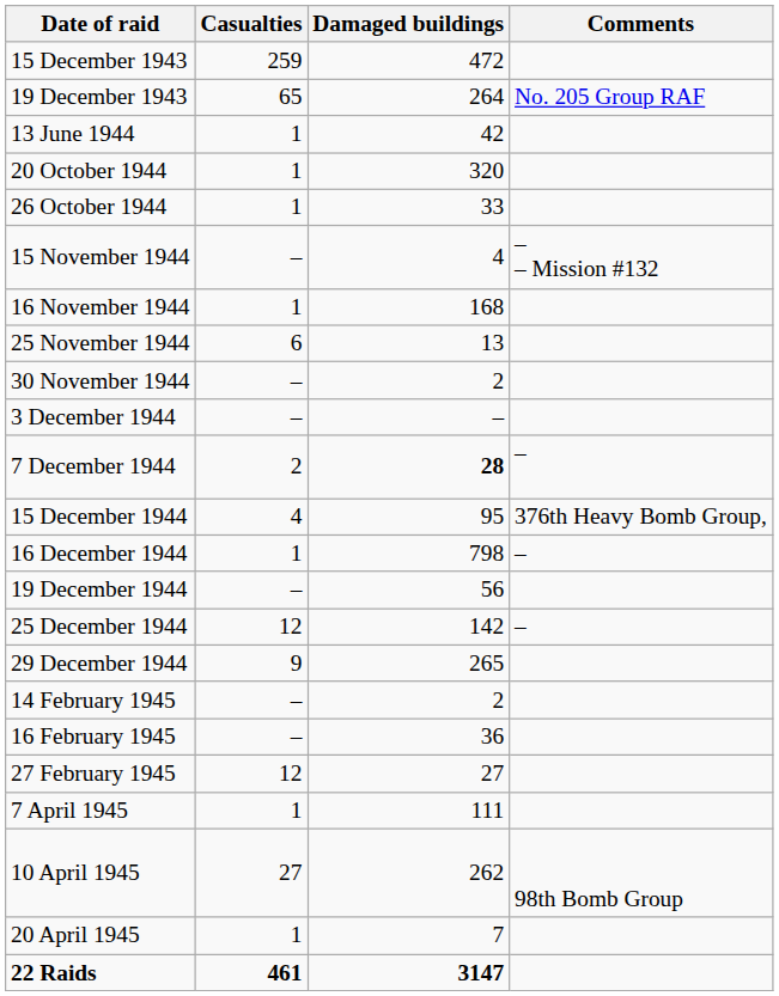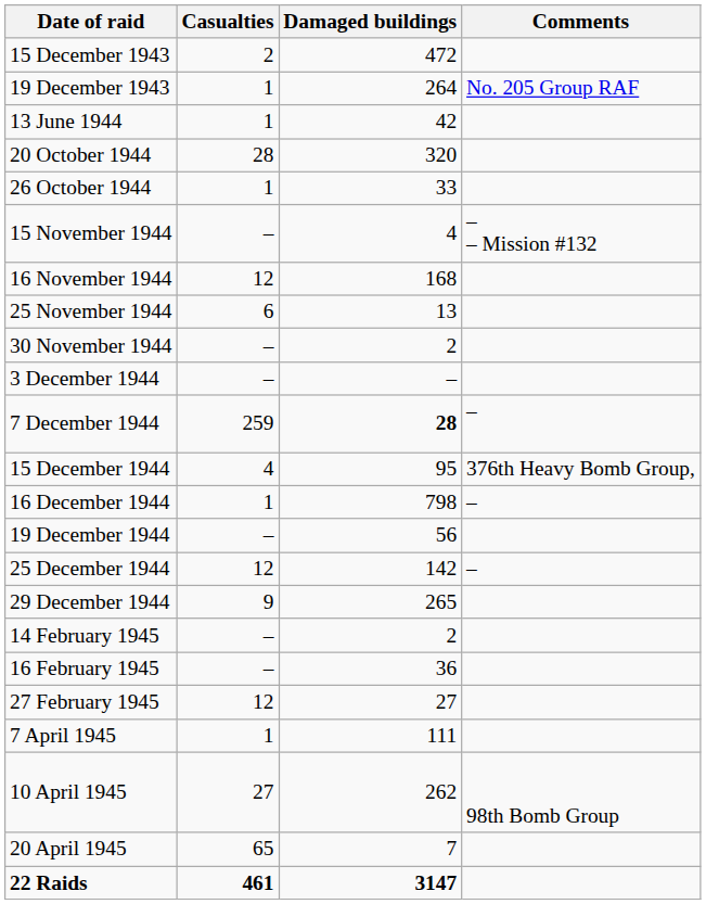 <table class="wikitable">
 <tr>
 <th valign="top">Date of raid</th>
 <th valign="top">Casualties</th>
 <th valign="top">Damaged buildings</th>
 <th>Comments</th>
 </tr>
 <tr>
 <td>15 December 1943</td>
-<td align="right">259</td>
+<td align="right">2</td>
 <td align="right">472</td>
 <td><br></td>
 </tr>
 <tr>
 <td>19 December 1943</td>
-<td align="right">65</td>
+<td align="right">1</td>
 <td align="right">264</td>
 <td><a href='#'>No. 205 Group RAF</a></td>
 </tr>
 <tr>
 <td>13 June 1944</td>
 <td align="right">1</td>
 <td align="right">42</td>
 <td><br></td>
 </tr>
 <tr>
 <td>20 October 1944</td>
-<td align="right">1</td>
+<td align="right">28</td>
 <td align="right">320</td>
 <td></td>
 </tr>
 <tr>
 <td>26 October 1944</td>
 <td align="right">1</td>
 <td align="right">33</td>
 <td><br></td>
 </tr>
 <tr>
 <td>15 November 1944</td>
 <td align="right">–</td>
 <td align="right">4</td>
 <td> – <br>  – Mission #132<br></td>
 </tr>
 <tr>
 <td>16 November 1944</td>
-<td align="right">1</td>
+<td align="right">12</td>
 <td align="right">168</td>
 <td></td>
 </tr>
 <tr>
 <td>25 November 1944</td>
 <td align="right">6</td>
 <td align="right">13</td>
 <td></td>
 </tr>
 <tr>
 <td>30 November 1944</td>
 <td align="right">–</td>
 <td align="right">2</td>
 <td></td>
 </tr>
 <tr>
 <td>3 December 1944</td>
 <td align="right">–</td>
 <td align="right">–</td>
 <td><br></td>
 </tr>
 <tr>
 <td>7 December 1944</td>
-<td align="right">2</td>
+<td align="right">259</td>
 <td align="right"><strong>28</strong></td>
 <td> – <br> <br> </td>
 </tr>
 <tr>
 <td>15 December 1944</td>
 <td align="right">4</td>
 <td align="right">95</td>
 <td>376th Heavy Bomb Group, </td>
 </tr>
 <tr>
 <td>16 December 1944</td>
 <td align="right">1</td>
 <td align="right">798</td>
 <td> – </td>
 </tr>
 <tr>
 <td>19 December 1944</td>
 <td align="right">–</td>
 <td align="right">56</td>
 <td></td>
 </tr>
 <tr>
 <td>25 December 1944</td>
 <td align="right">12</td>
 <td align="right">142</td>
 <td> – </td>
 </tr>
 <tr>
 <td>29 December 1944</td>
 <td align="right">9</td>
 <td align="right">265</td>
 <td></td>
 </tr>
 <tr>
 <td>14 February 1945</td>
 <td align="right">–</td>
 <td align="right">2</td>
 <td></td>
 </tr>
 <tr>
 <td>16 February 1945</td>
 <td align="right">–</td>
 <td align="right">36</td>
 <td></td>
 </tr>
 <tr>
 <td>27 February 1945</td>
 <td align="right">12</td>
 <td align="right">27</td>
 <td></td>
 </tr>
 <tr>
 <td>7 April 1945</td>
 <td align="right">1</td>
 <td align="right">111</td>
 <td></td>
 </tr>
 <tr>
 <td>10 April 1945</td>
 <td align="right">27</td>
 <td align="right">262</td>
 <td><br><br>98th Bomb Group</td>
 </tr>
 <tr>
 <td>20 April 1945</td>
-<td align="right">1</td>
+<td align="right">65</td>
 <td align="right">7</td>
 <td></td>
 </tr>
 <tr>
 <td><strong>22 Raids</strong></td>
 <td align="right"><strong>461</strong></td>
 <td align="right"><strong>3147</strong></td>
 </tr>
 </table>
